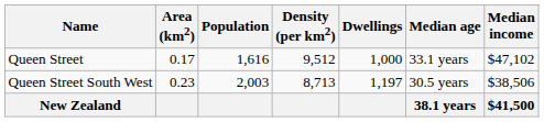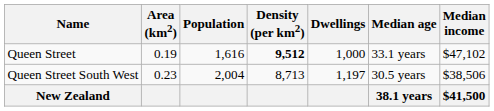 <table class="wikitable">
 <tr>
 <th>Name</th>
 <th>Area<br>(km<sup>2</sup>)</th>
 <th>Population</th>
 <th>Density<br>(per km<sup>2</sup>)</th>
 <th>Dwellings</th>
 <th>Median age</th>
 <th>Median<br>income</th>
 </tr>
 <tr>
 <td>Queen Street</td>
-<td style="text-align:right;">0.17</td>
+<td style="text-align:right;">0.19</td>
 <td style="text-align:right;">1,616</td>
-<td style="text-align:right;">9,512</td>
+<td style="text-align:right;"><strong>9,512</strong></td>
 <td style="text-align:right;">1,000</td>
 <td>33.1 years</td>
 <td>$47,102</td>
 </tr>
 <tr>
 <td>Queen Street South West</td>
 <td style="text-align:right;">0.23</td>
-<td style="text-align:right;">2,003</td>
+<td style="text-align:right;">2,004</td>
 <td style="text-align:right;">8,713</td>
 <td style="text-align:right;">1,197</td>
 <td>30.5 years</td>
 <td>$38,506</td>
 </tr>
 <tr>
 <th>New Zealand</th>
 <th></th>
 <th></th>
 <th></th>
 <th></th>
 <th>38.1 years</th>
 <th style="text-align:left;">$41,500</th>
 </tr>
 </table>
